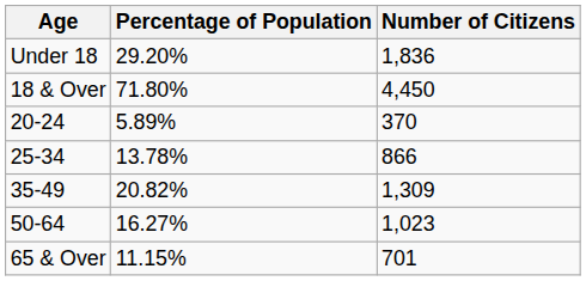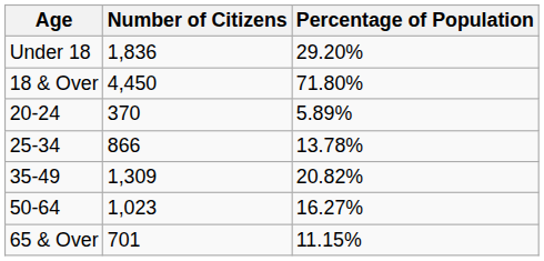 <table class="wikitable sortable">
 <tr>
 <th>Age</th>
+<th>Number of Citizens</th>
 <th>Percentage of Population</th>
-<th>Number of Citizens</th>
 </tr>
 <tr>
 <td>Under 18</td>
+<td>1,836</td>
 <td>29.20%</td>
-<td>1,836</td>
 </tr>
 <tr>
 <td>18 & Over</td>
+<td>4,450</td>
 <td>71.80%</td>
-<td>4,450</td>
 </tr>
 <tr>
 <td>20-24</td>
+<td>370</td>
 <td>5.89%</td>
-<td>370</td>
 </tr>
 <tr>
 <td>25-34</td>
+<td>866</td>
 <td>13.78%</td>
-<td>866</td>
 </tr>
 <tr>
 <td>35-49</td>
+<td>1,309</td>
 <td>20.82%</td>
-<td>1,309</td>
 </tr>
 <tr>
 <td>50-64</td>
+<td>1,023</td>
 <td>16.27%</td>
-<td>1,023</td>
 </tr>
 <tr>
 <td>65 & Over</td>
+<td>701</td>
 <td>11.15%</td>
-<td>701</td>
 </tr>
 </table>
